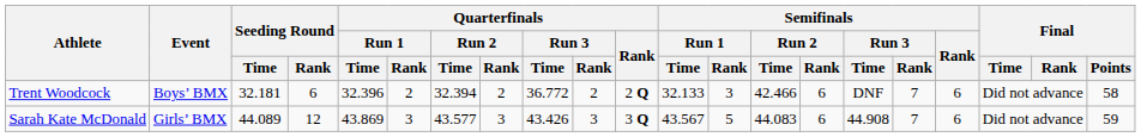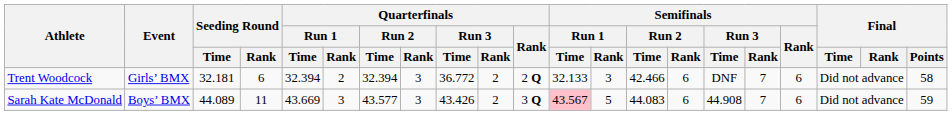 <table class="wikitable" border="1" style="font-size:90%">
 <tr>
 <th rowspan=3>Athlete</th>
 <th rowspan=3>Event</th>
 <th rowspan=2 colspan=2>Seeding Round</th>
 <th colspan=7>Quarterfinals</th>
 <th colspan=7>Semifinals</th>
 <th rowspan=2 colspan=3>Final</th>
 </tr>
 <tr>
 <th colspan=2>Run 1</th>
 <th colspan=2>Run 2</th>
 <th colspan=2>Run 3</th>
 <th rowspan=2>Rank</th>
 <th colspan=2>Run 1</th>
 <th colspan=2>Run 2</th>
 <th colspan=2>Run 3</th>
 <th rowspan=2>Rank</th>
 </tr>
 <tr>
 <th>Time</th>
 <th>Rank</th>
 <th>Time</th>
 <th>Rank</th>
 <th>Time</th>
 <th>Rank</th>
 <th>Time</th>
 <th>Rank</th>
 <th>Time</th>
 <th>Rank</th>
 <th>Time</th>
 <th>Rank</th>
 <th>Time</th>
 <th>Rank</th>
 <th>Time</th>
 <th>Rank</th>
 <th>Points</th>
 </tr>
 <tr>
 <td><a href='#'>Trent Woodcock</a></td>
-<td><a href='#'>Boys’ BMX</a></td>
+<td><a href='#'>Girls’ BMX</a></td>
 <td align=center>32.181</td>
 <td align=center>6</td>
-<td align=center>32.396</td>
+<td align=center>32.394</td>
 <td align=center>2</td>
 <td align=center>32.394</td>
-<td align=center>2</td>
+<td align=center>3</td>
 <td align=center>36.772</td>
 <td align=center>2</td>
 <td align=center>2 <strong>Q</strong></td>
 <td align=center>32.133</td>
 <td align=center>3</td>
 <td align=center>42.466</td>
 <td align=center>6</td>
 <td align=center>DNF</td>
 <td align=center>7</td>
 <td align=center>6</td>
 <td align=center colspan=2>Did not advance</td>
 <td align=center>58</td>
 </tr>
 <tr>
 <td><a href='#'>Sarah Kate McDonald</a></td>
-<td><a href='#'>Girls’ BMX</a></td>
+<td><a href='#'>Boys’ BMX</a></td>
 <td align=center>44.089</td>
-<td align=center>12</td>
-<td align=center>43.869</td>
+<td align=center>11</td>
+<td align=center>43.669</td>
 <td align=center>3</td>
 <td align=center>43.577</td>
 <td align=center>3</td>
 <td align=center>43.426</td>
-<td align=center>3</td>
+<td align=center>2</td>
 <td align=center>3 <strong>Q</strong></td>
-<td align=center>43.567</td>
+<td align=center style="background: pink;">43.567</td>
 <td align=center>5</td>
 <td align=center>44.083</td>
 <td align=center>6</td>
 <td align=center>44.908</td>
 <td align=center>7</td>
 <td align=center>6</td>
 <td align=center colspan=2>Did not advance</td>
 <td align=center>59</td>
 </tr>
 </table>
